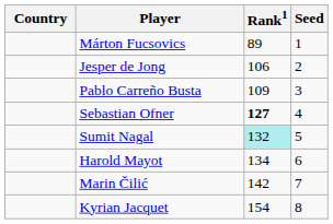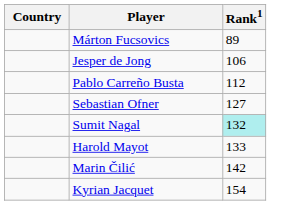 <table class="sortable wikitable">
 <tr>
 <th width="70">Country</th>
 <th width="175">Player</th>
 <th>Rank<sup>1</sup></th>
-<th>Seed</th>
 </tr>
 <tr>
 <td></td>
 <td><a href='#'>Márton Fucsovics</a></td>
 <td>89</td>
-<td>1</td>
 </tr>
 <tr>
 <td></td>
 <td><a href='#'>Jesper de Jong</a></td>
 <td>106</td>
-<td>2</td>
 </tr>
 <tr>
 <td></td>
 <td><a href='#'>Pablo Carreño Busta</a></td>
-<td>109</td>
-<td>3</td>
+<td>112</td>
 </tr>
 <tr>
 <td></td>
 <td><a href='#'>Sebastian Ofner</a></td>
-<td><strong>127</strong></td>
-<td>4</td>
+<td>127</td>
 </tr>
 <tr>
 <td></td>
 <td><a href='#'>Sumit Nagal</a></td>
 <td style="background: paleturquoise;">132</td>
-<td>5</td>
 </tr>
 <tr>
 <td></td>
 <td><a href='#'>Harold Mayot</a></td>
-<td>134</td>
-<td>6</td>
+<td>133</td>
 </tr>
 <tr>
 <td></td>
 <td><a href='#'>Marin Čilić</a></td>
 <td>142</td>
-<td>7</td>
 </tr>
 <tr>
 <td></td>
 <td><a href='#'>Kyrian Jacquet</a></td>
 <td>154</td>
-<td>8</td>
 </tr>
 </table>
